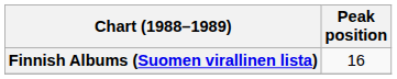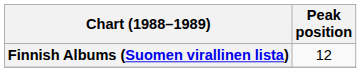 <table class="wikitable sortable plainrowheaders" style="text-align:center">
 <tr>
 <th scope="col">Chart (1988–1989)</th>
 <th scope="col">Peak<br> position</th>
 </tr>
 <tr>
 <th scope="row">Finnish Albums (<a href='#'>Suomen virallinen lista</a>)</th>
-<td>16</td>
+<td>12</td>
 </tr>
 <tr>
 </tr>
 <tr>
 </tr>
 <tr>
 </tr>
 <tr>
 </tr>
 </table>
